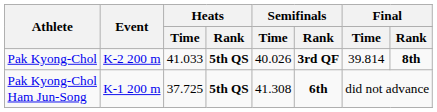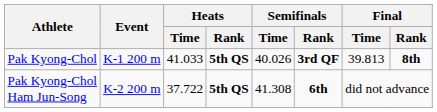 <table class=wikitable style="font-size:90%">
 <tr>
 <th rowspan=2>Athlete</th>
 <th rowspan=2>Event</th>
 <th colspan=2>Heats</th>
 <th colspan=2>Semifinals</th>
 <th colspan=2>Final</th>
 </tr>
 <tr>
 <th>Time</th>
 <th>Rank</th>
 <th>Time</th>
 <th>Rank</th>
 <th>Time</th>
 <th>Rank</th>
 </tr>
 <tr>
 <td><a href='#'>Pak Kyong-Chol</a></td>
-<td><a href='#'>K-2 200 m</a></td>
+<td><a href='#'>K-1 200 m</a></td>
 <td align=center>41.033</td>
 <td align=center><strong>5th QS</strong></td>
 <td align=center>40.026</td>
 <td align=center><strong>3rd QF</strong></td>
-<td align=center>39.814</td>
+<td align=center>39.813</td>
 <td align=center><strong>8th</strong></td>
 </tr>
 <tr>
 <td><a href='#'>Pak Kyong-Chol</a><br><a href='#'>Ham Jun-Song</a></td>
-<td><a href='#'>K-1 200 m</a></td>
-<td align=center>37.725</td>
+<td><a href='#'>K-2 200 m</a></td>
+<td align=center>37.722</td>
 <td align=center><strong>5th QS</strong></td>
 <td align=center>41.308</td>
 <td align=center><strong>6th</strong></td>
 <td align=center colspan=2>did not advance</td>
 </tr>
 </table>
